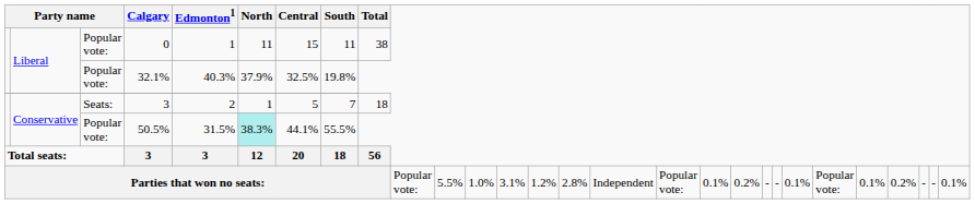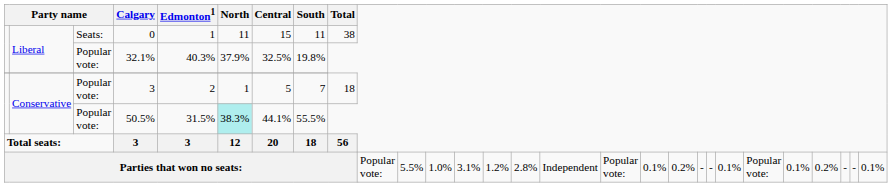 <table class="wikitable">
 <tr>
 <th align="center" colspan=3>Party name</th>
 <th align="center"><a href='#'>Calgary</a></th>
 <th align="center"><a href='#'>Edmonton</a><sup>1</sup></th>
 <th align="center">North</th>
 <th align="center">Central</th>
 <th align="center">South</th>
 <th align="center">Total</th>
 </tr>
 <tr>
 <td rowspan=2 ></td>
 <td rowspan=2><a href='#'>Liberal</a></td>
-<td>Popular vote:</td>
+<td>Seats:</td>
 <td align="right">0</td>
 <td align="right">1</td>
 <td align="right">11</td>
 <td align="right">15</td>
 <td align="right">11</td>
 <td align="right">38</td>
 </tr>
 <tr>
 <td>Popular vote:</td>
 <td align="right">32.1%</td>
 <td align="right">40.3%</td>
 <td align="right">37.9%</td>
 <td align="right">32.5%</td>
 <td align="right">19.8%</td>
 </tr>
 <tr>
 </tr>
 <tr>
 <td rowspan=2 ></td>
 <td rowspan=2><a href='#'>Conservative</a></td>
-<td>Seats:</td>
+<td>Popular vote:</td>
 <td align="right">3</td>
 <td align="right">2</td>
 <td align="right">1</td>
 <td align="right">5</td>
 <td align="right">7</td>
 <td align="right">18</td>
 </tr>
 <tr>
 <td>Popular vote:</td>
 <td align="right">50.5%</td>
 <td align="right">31.5%</td>
 <td align="right" style="background: paleturquoise;">38.3%</td>
 <td align="right">44.1%</td>
 <td align="right">55.5%</td>
 </tr>
 <tr>
 <td colspan=3><strong>Total seats: </strong></td>
 <th align="right">3</th>
 <th align="right">3</th>
 <th align="right">12</th>
 <th align="right">20</th>
 <th align="right">18</th>
 <th align="right">56</th>
 </tr>
 <tr>
 <th colspan=10 align="center">Parties that won no seats:<br></th>
 <td>Popular vote:</td>
 <td align="right">5.5%</td>
 <td align="right">1.0%</td>
 <td align="right">3.1%</td>
 <td align="right">1.2%</td>
 <td align="right">2.8%<br></td>
 <td>Independent</td>
 <td>Popular vote:</td>
 <td align="right">0.1%</td>
 <td align="right">0.2%</td>
 <td align="right">-</td>
 <td align="right">-</td>
 <td align="right">0.1%<br></td>
 <td>Popular vote:</td>
 <td align="right">0.1%</td>
 <td align="right">0.2%</td>
 <td align="right">-</td>
 <td align="right">-</td>
 <td align="right">0.1%</td>
 </tr>
 </table>
